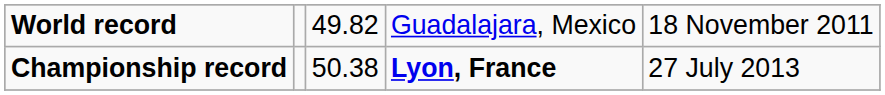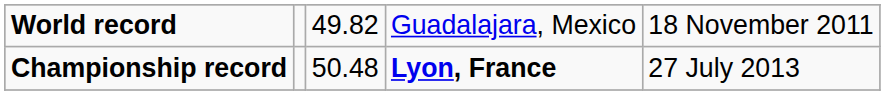 <table class="wikitable">
 <tr>
 <td><strong>World record</strong></td>
 <td></td>
 <td>49.82</td>
 <td><a href='#'>Guadalajara</a>, Mexico</td>
 <td>18 November 2011</td>
 </tr>
 <tr>
 <td><strong>Championship record</strong></td>
 <td></td>
-<td>50.38</td>
+<td>50.48</td>
 <td><strong><a href='#'>Lyon</a>, France</strong></td>
 <td>27 July 2013</td>
 </tr>
 </table>
